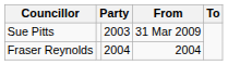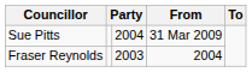 <table class=wikitable>
 <tr>
 <th>Councillor</th>
 <th colspan=2>Party</th>
 <th>From</th>
 <th>To</th>
 </tr>
 <tr>
 <td>Sue Pitts</td>
 <td></td>
-<td align=right>2003</td>
+<td align=right>2004</td>
 <td align=right>31 Mar 2009</td>
 </tr>
 <tr>
 <td>Fraser Reynolds</td>
 <td></td>
-<td align=right>2004</td>
+<td align=right>2003</td>
 <td align=right>2004</td>
 </tr>
 </table>
